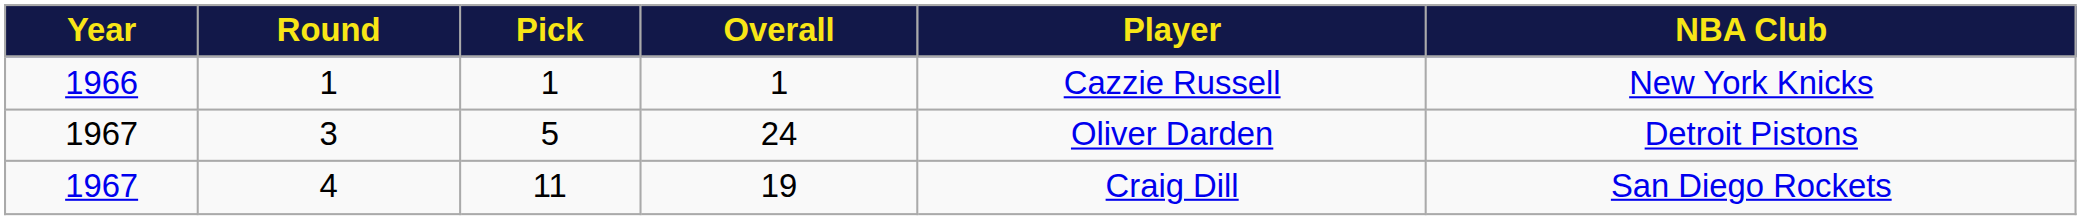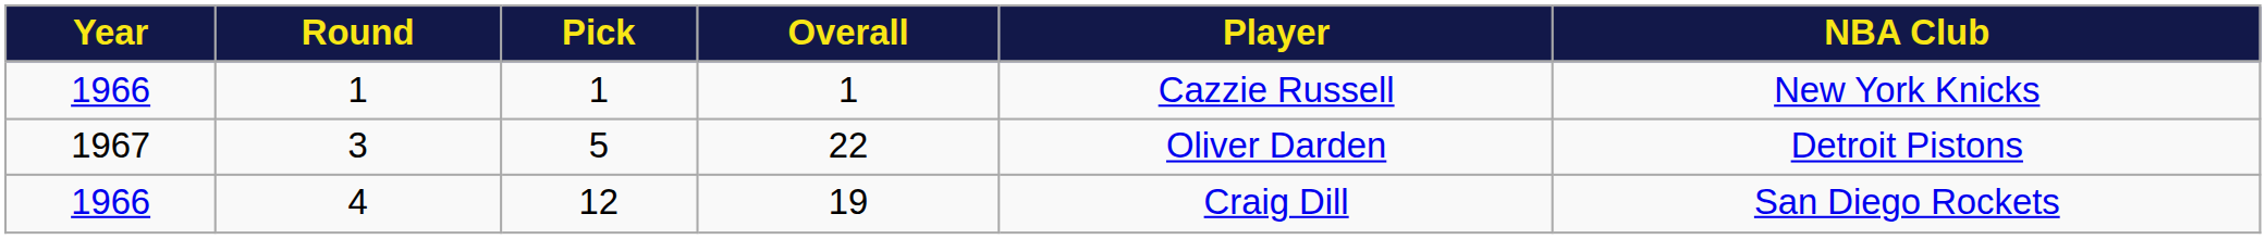 <table class="wikitable" style="width:80%;">
 <tr style="text-align:center; background:#121849; color:#f8e616;">
 <td><strong>Year</strong></td>
 <td><strong>Round</strong></td>
 <td><strong>Pick</strong></td>
 <td><strong>Overall</strong></td>
 <td><strong>Player</strong></td>
 <td><strong>NBA Club</strong></td>
 </tr>
 <tr style="text-align:center;" bgcolor="">
 <td><a href='#'>1966</a></td>
 <td>1</td>
 <td>1</td>
 <td>1</td>
 <td><a href='#'>Cazzie Russell</a></td>
 <td><a href='#'>New York Knicks</a></td>
 </tr>
 <tr style="text-align:center;" bgcolor="">
 <td>1967</td>
 <td>3</td>
 <td>5</td>
-<td>24</td>
+<td>22</td>
 <td><a href='#'>Oliver Darden</a></td>
 <td><a href='#'>Detroit Pistons</a></td>
 </tr>
 <tr style="text-align:center;" bgcolor="">
-<td><a href='#'>1967</a></td>
+<td><a href='#'>1966</a></td>
 <td>4</td>
-<td>11</td>
+<td>12</td>
 <td>19</td>
 <td><a href='#'>Craig Dill</a></td>
 <td><a href='#'>San Diego Rockets</a></td>
 </tr>
 </table>
